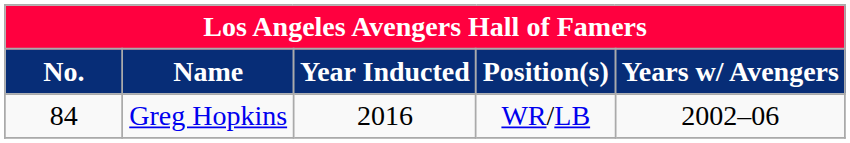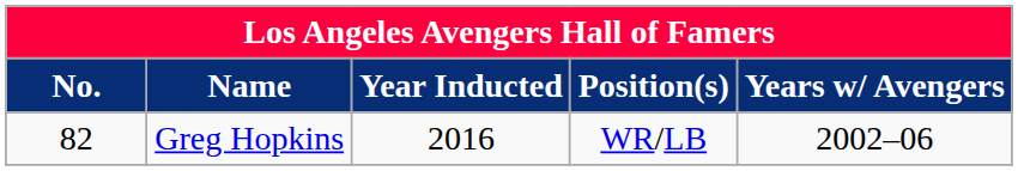 <table class="wikitable sortable">
 <tr>
 <td colspan="5" style= "background: #FF003F; color: white" align="center"><strong>Los Angeles Avengers Hall of Famers</strong></td>
 </tr>
 <tr>
 <th width=60px style="background: #072D77; color: white">No.</th>
 <th style="background: #072D77; color: white">Name</th>
 <th style="background: #072D77; color: white">Year Inducted</th>
 <th style="background: #072D77; color: white">Position(s)</th>
 <th style="background: #072D77; color: white">Years w/ Avengers</th>
 </tr>
 <tr>
-<td style="text-align:center;">84</td>
+<td style="text-align:center;">82</td>
 <td><a href='#'>Greg Hopkins</a></td>
 <td style="text-align:center;">2016</td>
 <td style="text-align:center;"><a href='#'>WR</a>/<a href='#'>LB</a></td>
 <td style="text-align:center;">2002–06</td>
 </tr>
 </table>
